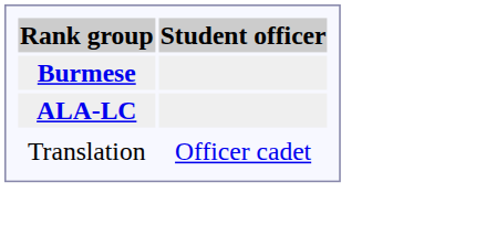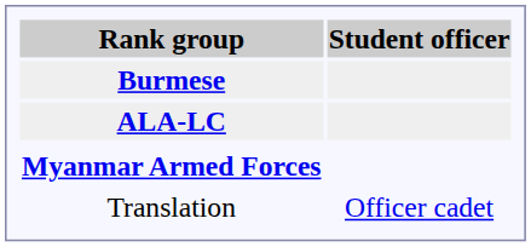 <table style="border:1px solid #8888aa; background-color:#f7f8ff; padding:5px; font-size:95%; margin: 0px 12px 12px 0px; text-align:center;">
 <tr bgcolor="#CCCCCC">
 <th>Rank group</th>
 <th>Student officer</th>
 </tr>
 <tr style="text-align:center; background:#efefef;">
 <th><a href='#'>Burmese</a></th>
 <td></td>
 </tr>
 <tr style="text-align:center; background:#efefef;">
 <th><a href='#'>ALA-LC</a></th>
 <td></td>
 </tr>
 <tr>
 </tr>
 <tr style="text-align:center;">
+<td><strong> <a href='#'>Myanmar Armed Forces</a></strong></td>
+<td></td>
+</tr>
+<tr style="text-align:center;">
 <td>Translation</td>
 <td><a href='#'>Officer cadet</a></td>
 </tr>
 </table>
